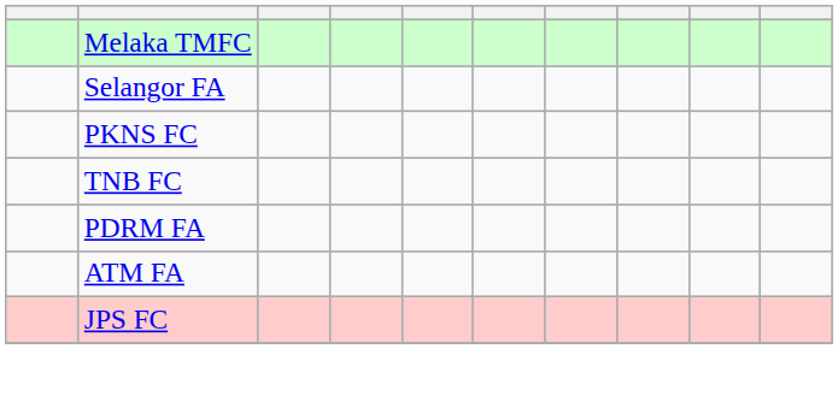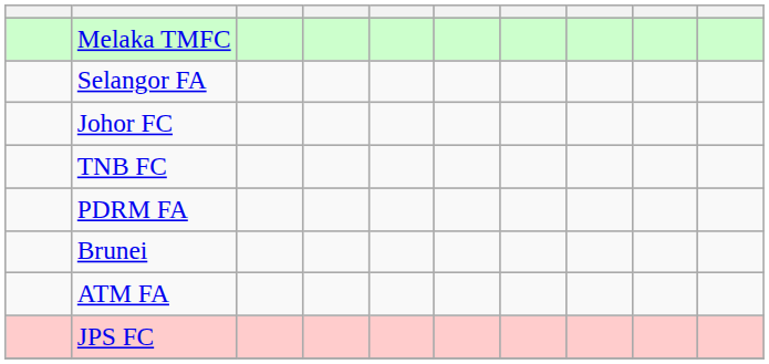 <table class="wikitable" style="font-size:90%;">
 <tr>
 <th width=30></th>
 <th></th>
 <th width=30></th>
 <th width=30></th>
 <th width=30></th>
 <th width=30></th>
 <th width=30></th>
 <th width=30></th>
 <th width=30></th>
 <th width=30></th>
 </tr>
 <tr style="background: #ccffcc;">
 <td></td>
 <td> <a href='#'>Melaka TMFC</a></td>
 <td></td>
 <td></td>
 <td></td>
 <td></td>
 <td></td>
 <td></td>
 <td></td>
 <td></td>
 </tr>
 <tr>
 <td></td>
 <td> <a href='#'>Selangor FA</a></td>
 <td></td>
 <td></td>
 <td></td>
 <td></td>
 <td></td>
 <td></td>
 <td></td>
 <td></td>
 </tr>
 <tr>
 <td></td>
-<td> <a href='#'>PKNS FC</a></td>
+<td> <a href='#'>Johor FC</a></td>
 <td></td>
 <td></td>
 <td></td>
 <td></td>
 <td></td>
 <td></td>
 <td></td>
 <td></td>
 </tr>
 <tr>
 <td></td>
 <td> <a href='#'>TNB FC</a></td>
 <td></td>
 <td></td>
 <td></td>
 <td></td>
 <td></td>
 <td></td>
 <td></td>
 <td></td>
 </tr>
 <tr>
 <td></td>
 <td> <a href='#'>PDRM FA</a></td>
+<td></td>
+<td></td>
+<td></td>
+<td></td>
+<td></td>
+<td></td>
+<td></td>
+<td></td>
+</tr>
+<tr>
+<td></td>
+<td> <a href='#'>Brunei</a></td>
 <td></td>
 <td></td>
 <td></td>
 <td></td>
 <td></td>
 <td></td>
 <td></td>
 <td></td>
 </tr>
 <tr>
 <td></td>
 <td> <a href='#'>ATM FA</a></td>
 <td></td>
 <td></td>
 <td></td>
 <td></td>
 <td></td>
 <td></td>
 <td></td>
 <td></td>
 </tr>
 <tr bgcolor=#FFCCCC>
 <td></td>
 <td> <a href='#'>JPS FC</a></td>
 <td></td>
 <td></td>
 <td></td>
 <td></td>
 <td></td>
 <td></td>
 <td></td>
 <td></td>
 </tr>
 <tr>
 </tr>
 </table>
